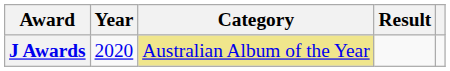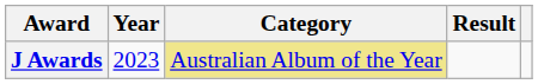 <table class="wikitable sortable plainrowheaders">
 <tr>
 <th scope="col">Award</th>
 <th scope="col">Year</th>
 <th scope="col">Category</th>
 <th scope="col">Result</th>
 <th scope="col" class="unsortable"></th>
 </tr>
 <tr>
 <th scope="row"><a href='#'>J Awards</a></th>
-<td><a href='#'>2020</a></td>
+<td><a href='#'>2023</a></td>
 <td style="background: khaki;"><a href='#'>Australian Album of the Year</a></td>
 <td></td>
 <td style="text-align:center;"></td>
 </tr>
 </table>
